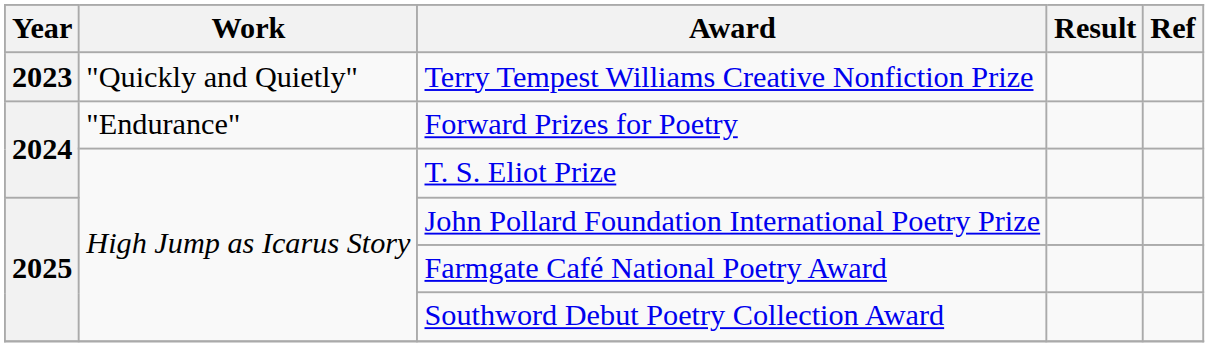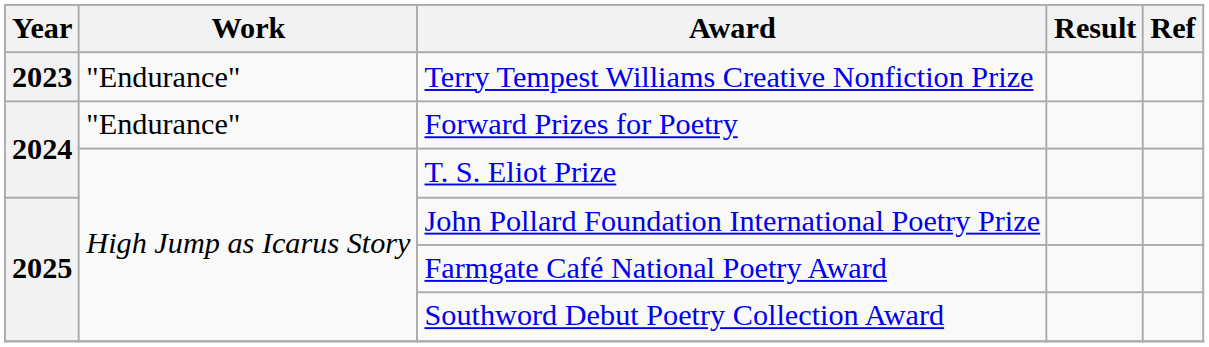 <table class="wikitable sortable">
 <tr>
 <th>Year</th>
 <th>Work</th>
 <th>Award</th>
 <th>Result</th>
 <th>Ref</th>
 </tr>
 <tr>
 <th>2023</th>
-<td>"Quickly and Quietly"</td>
+<td>"Endurance"</td>
 <td><a href='#'>Terry Tempest Williams Creative Nonfiction Prize</a></td>
 <td></td>
 <td></td>
 </tr>
 <tr>
 <th rowspan="2">2024</th>
 <td>"Endurance"</td>
 <td><a href='#'>Forward Prizes for Poetry</a></td>
 <td></td>
 <td></td>
 </tr>
 <tr>
 <td rowspan="4"><em>High Jump as Icarus Story</em></td>
 <td><a href='#'>T. S. Eliot Prize</a></td>
 <td></td>
 <td></td>
 </tr>
 <tr>
 <th rowspan="3">2025</th>
 <td><a href='#'>John Pollard Foundation International Poetry Prize</a></td>
 <td></td>
 <td></td>
 </tr>
 <tr>
 <td><a href='#'>Farmgate Café National Poetry Award</a></td>
 <td></td>
 <td></td>
 </tr>
 <tr>
 <td><a href='#'>Southword Debut Poetry Collection Award</a></td>
 <td></td>
 <td></td>
 </tr>
 <tr>
 </tr>
 </table>
